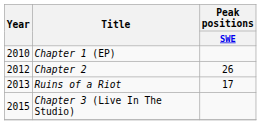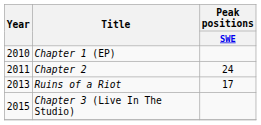 <table class="wikitable">
 <tr>
 <th rowspan="2" align="center" width="10">Year</th>
 <th rowspan="2" align="center" width="220">Title</th>
 <th colspan="1" align="center" width="20">Peak positions</th>
 </tr>
 <tr>
 <th scope="col" style="width:3em;font-size:90%;"><a href='#'>SWE</a><br></th>
 </tr>
 <tr>
 <td style="text-align:center;">2010</td>
 <td><em>Chapter 1</em> (EP)</td>
 <td style="text-align:center;"></td>
 </tr>
 <tr>
-<td style="text-align:center;">2012</td>
+<td style="text-align:center;">2011</td>
 <td><em>Chapter 2</em></td>
-<td style="text-align:center;">26</td>
+<td style="text-align:center;">24</td>
 </tr>
 <tr>
 <td style="text-align:center;">2013</td>
 <td><em>Ruins of a Riot</em></td>
 <td style="text-align:center;">17</td>
 </tr>
 <tr>
 <td style="text-align:center;">2015</td>
 <td><em>Chapter 3</em> (Live In The Studio)</td>
 <td style="text-align:center;"></td>
 </tr>
 <tr>
 </tr>
 </table>
